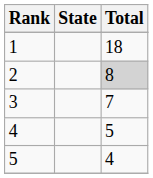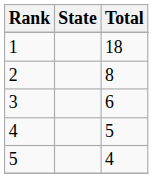 <table class="wikitable ">
 <tr>
 <th>Rank</th>
 <th>State</th>
 <th>Total</th>
 </tr>
 <tr>
 </tr>
 <tr>
 <td>1</td>
 <td></td>
 <td>18</td>
 </tr>
 <tr>
 <td>2</td>
 <td></td>
-<td style="background: lightgrey;">8</td>
+<td>8</td>
 </tr>
 <tr>
 <td>3</td>
 <td></td>
-<td>7</td>
+<td>6</td>
 </tr>
 <tr>
 <td>4</td>
 <td></td>
 <td>5</td>
 </tr>
 <tr>
 <td>5</td>
 <td></td>
 <td>4</td>
 </tr>
 <tr>
 </tr>
 </table>
